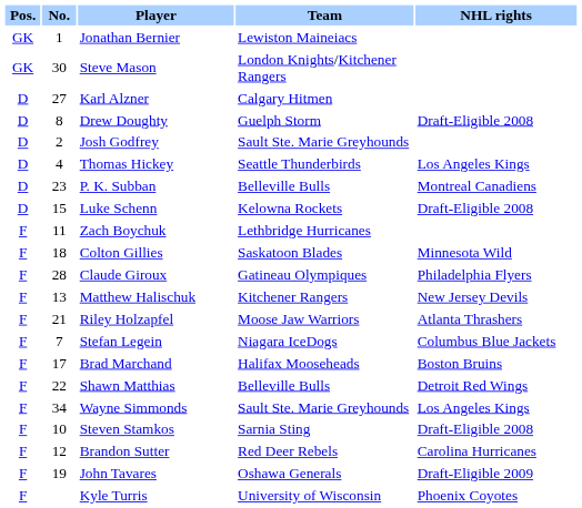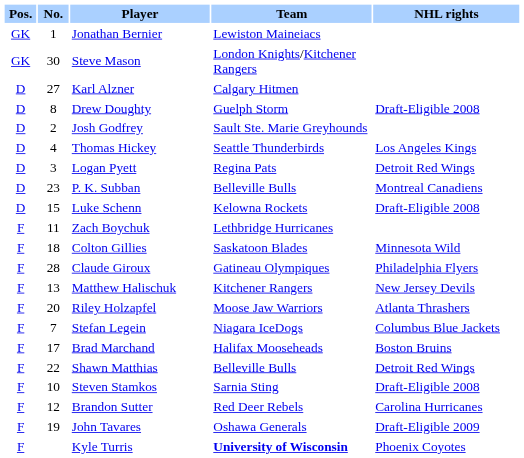 <table border="0" cellspacing="2" cellpadding="2">
 <tr bgcolor=AAD0FF>
 <th width=40>Pos.</th>
 <th width=40>No.</th>
 <th width=250>Player</th>
 <th width=250>Team</th>
 <th width=250>NHL rights</th>
 </tr>
 <tr>
 <td style="text-align:center;"><a href='#'>GK</a></td>
 <td style="text-align:center;">1</td>
 <td><a href='#'>Jonathan Bernier</a></td>
 <td> <a href='#'>Lewiston Maineiacs</a></td>
 <td></td>
 </tr>
 <tr>
 <td style="text-align:center;"><a href='#'>GK</a></td>
 <td style="text-align:center;">30</td>
 <td><a href='#'>Steve Mason</a></td>
 <td> <a href='#'>London Knights</a>/<a href='#'>Kitchener Rangers</a></td>
 </tr>
 <tr>
 <td style="text-align:center;"><a href='#'>D</a></td>
 <td style="text-align:center;">27</td>
 <td><a href='#'>Karl Alzner</a></td>
 <td> <a href='#'>Calgary Hitmen</a></td>
 <td></td>
 </tr>
 <tr>
 <td style="text-align:center;"><a href='#'>D</a></td>
 <td style="text-align:center;">8</td>
 <td><a href='#'>Drew Doughty</a></td>
 <td> <a href='#'>Guelph Storm</a></td>
 <td><a href='#'>Draft-Eligible 2008</a></td>
 </tr>
 <tr>
 <td style="text-align:center;"><a href='#'>D</a></td>
 <td style="text-align:center;">2</td>
 <td><a href='#'>Josh Godfrey</a></td>
 <td> <a href='#'>Sault Ste. Marie Greyhounds</a></td>
 <td></td>
 </tr>
 <tr>
 <td style="text-align:center;"><a href='#'>D</a></td>
 <td style="text-align:center;">4</td>
 <td><a href='#'>Thomas Hickey</a></td>
 <td> <a href='#'>Seattle Thunderbirds</a></td>
 <td><a href='#'>Los Angeles Kings</a></td>
 </tr>
 <tr>
 <td style="text-align:center;"><a href='#'>D</a></td>
+<td style="text-align:center;">3</td>
+<td><a href='#'>Logan Pyett</a></td>
+<td> <a href='#'>Regina Pats</a></td>
+<td><a href='#'>Detroit Red Wings</a></td>
+</tr>
+<tr>
+<td style="text-align:center;"><a href='#'>D</a></td>
 <td style="text-align:center;">23</td>
 <td><a href='#'>P. K. Subban</a></td>
 <td> <a href='#'>Belleville Bulls</a></td>
 <td><a href='#'>Montreal Canadiens</a></td>
 </tr>
 <tr>
 <td style="text-align:center;"><a href='#'>D</a></td>
 <td style="text-align:center;">15</td>
 <td><a href='#'>Luke Schenn</a></td>
 <td> <a href='#'>Kelowna Rockets</a></td>
 <td><a href='#'>Draft-Eligible 2008</a></td>
 </tr>
 <tr>
 <td style="text-align:center;"><a href='#'>F</a></td>
 <td style="text-align:center;">11</td>
 <td><a href='#'>Zach Boychuk</a></td>
 <td> <a href='#'>Lethbridge Hurricanes</a></td>
 <td></td>
 </tr>
 <tr>
 <td style="text-align:center;"><a href='#'>F</a></td>
 <td style="text-align:center;">18</td>
 <td><a href='#'>Colton Gillies</a></td>
 <td> <a href='#'>Saskatoon Blades</a></td>
 <td><a href='#'>Minnesota Wild</a></td>
 </tr>
 <tr>
 <td style="text-align:center;"><a href='#'>F</a></td>
 <td style="text-align:center;">28</td>
 <td><a href='#'>Claude Giroux</a></td>
 <td> <a href='#'>Gatineau Olympiques</a></td>
 <td><a href='#'>Philadelphia Flyers</a></td>
 </tr>
 <tr>
 <td style="text-align:center;"><a href='#'>F</a></td>
 <td style="text-align:center;">13</td>
 <td><a href='#'>Matthew Halischuk</a></td>
 <td> <a href='#'>Kitchener Rangers</a></td>
 <td><a href='#'>New Jersey Devils</a></td>
 </tr>
 <tr>
 <td style="text-align:center;"><a href='#'>F</a></td>
-<td style="text-align:center;">21</td>
+<td style="text-align:center;">20</td>
 <td><a href='#'>Riley Holzapfel</a></td>
 <td> <a href='#'>Moose Jaw Warriors</a></td>
 <td><a href='#'>Atlanta Thrashers</a></td>
 </tr>
 <tr>
 <td style="text-align:center;"><a href='#'>F</a></td>
 <td style="text-align:center;">7</td>
 <td><a href='#'>Stefan Legein</a></td>
 <td> <a href='#'>Niagara IceDogs</a></td>
 <td><a href='#'>Columbus Blue Jackets</a></td>
 </tr>
 <tr>
 <td style="text-align:center;"><a href='#'>F</a></td>
 <td style="text-align:center;">17</td>
 <td><a href='#'>Brad Marchand</a></td>
 <td> <a href='#'>Halifax Mooseheads</a></td>
 <td><a href='#'>Boston Bruins</a></td>
 </tr>
 <tr>
 <td style="text-align:center;"><a href='#'>F</a></td>
 <td style="text-align:center;">22</td>
 <td><a href='#'>Shawn Matthias</a></td>
 <td> <a href='#'>Belleville Bulls</a></td>
 <td><a href='#'>Detroit Red Wings</a></td>
 </tr>
 <tr>
 <td style="text-align:center;"><a href='#'>F</a></td>
-<td style="text-align:center;">34</td>
-<td><a href='#'>Wayne Simmonds</a></td>
-<td> <a href='#'>Sault Ste. Marie Greyhounds</a></td>
-<td><a href='#'>Los Angeles Kings</a></td>
-</tr>
-<tr>
-<td style="text-align:center;"><a href='#'>F</a></td>
 <td style="text-align:center;">10</td>
 <td><a href='#'>Steven Stamkos</a></td>
 <td> <a href='#'>Sarnia Sting</a></td>
 <td><a href='#'>Draft-Eligible 2008</a></td>
 </tr>
 <tr>
 <td style="text-align:center;"><a href='#'>F</a></td>
 <td style="text-align:center;">12</td>
 <td><a href='#'>Brandon Sutter</a></td>
 <td> <a href='#'>Red Deer Rebels</a></td>
 <td><a href='#'>Carolina Hurricanes</a></td>
 </tr>
 <tr>
 <td style="text-align:center;"><a href='#'>F</a></td>
 <td style="text-align:center;">19</td>
 <td><a href='#'>John Tavares</a></td>
 <td> <a href='#'>Oshawa Generals</a></td>
 <td><a href='#'>Draft-Eligible 2009</a></td>
 </tr>
 <tr>
 <td style="text-align:center;"><a href='#'>F</a></td>
 <td style="text-align:center;"></td>
 <td><a href='#'>Kyle Turris</a></td>
-<td> <a href='#'>University of Wisconsin</a></td>
+<td><strong> <a href='#'>University of Wisconsin</a></strong></td>
 <td><a href='#'>Phoenix Coyotes</a></td>
 </tr>
 </table>
